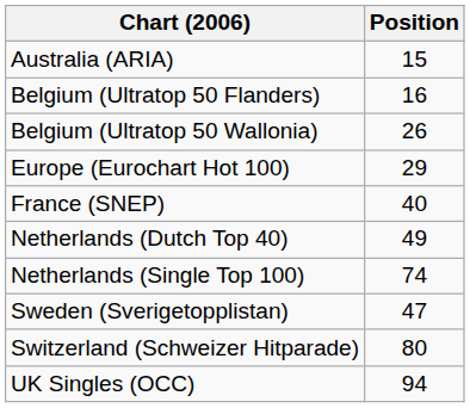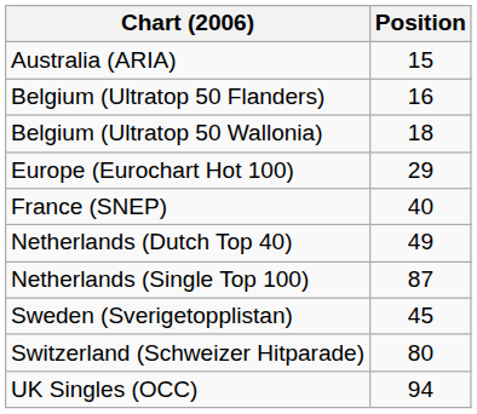 <table class="wikitable sortable">
 <tr>
 <th>Chart (2006)</th>
 <th>Position</th>
 </tr>
 <tr>
 <td>Australia (ARIA)</td>
 <td align="center">15</td>
 </tr>
 <tr>
 <td>Belgium (Ultratop 50 Flanders)</td>
 <td align="center">16</td>
 </tr>
 <tr>
 <td>Belgium (Ultratop 50 Wallonia)</td>
-<td align="center">26</td>
+<td align="center">18</td>
 </tr>
 <tr>
 <td>Europe (Eurochart Hot 100)</td>
 <td align="center">29</td>
 </tr>
 <tr>
 <td>France (SNEP)</td>
 <td align="center">40</td>
 </tr>
 <tr>
 <td>Netherlands (Dutch Top 40)</td>
 <td align="center">49</td>
 </tr>
 <tr>
 <td>Netherlands (Single Top 100)</td>
-<td align="center">74</td>
+<td align="center">87</td>
 </tr>
 <tr>
 <td>Sweden (Sverigetopplistan)</td>
-<td align="center">47</td>
+<td align="center">45</td>
 </tr>
 <tr>
 <td>Switzerland (Schweizer Hitparade)</td>
 <td align="center">80</td>
 </tr>
 <tr>
 <td>UK Singles (OCC)</td>
 <td align="center">94</td>
 </tr>
 </table>
